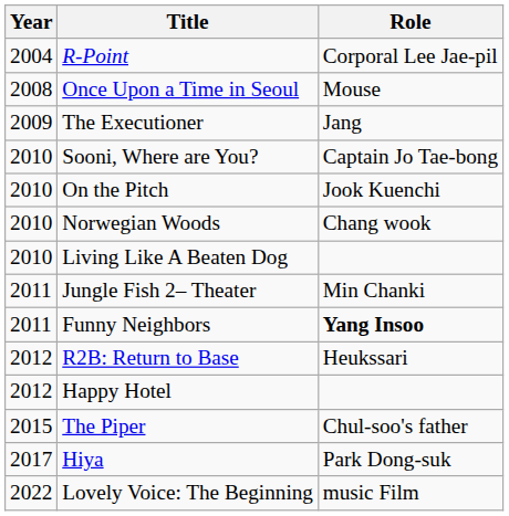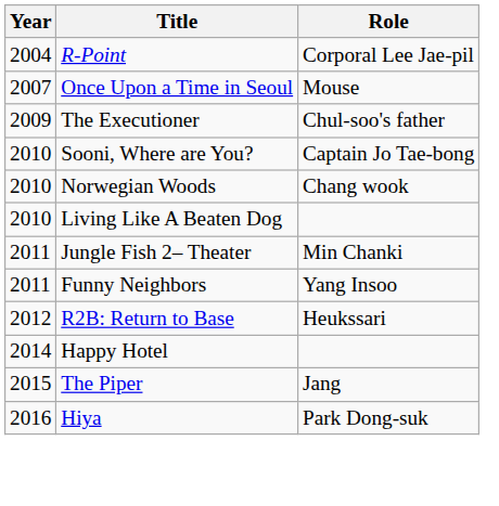 <table class="wikitable sortable">
 <tr>
 <th>Year</th>
 <th>Title</th>
 <th>Role</th>
 </tr>
 <tr>
 <td>2004</td>
 <td><em><a href='#'>R-Point</a></td>
 <td>Corporal Lee Jae-pil</td>
 </tr>
 <tr>
-<td>2008</td>
+<td>2007</td>
 <td></em><a href='#'>Once Upon a Time in Seoul</a><em></td>
 <td>Mouse</td>
 </tr>
 <tr>
 <td>2009</td>
 <td></em>The Executioner<em></td>
-<td>Jang</td>
+<td>Chul-soo's father</td>
 </tr>
 <tr>
 <td>2010</td>
 <td></em>Sooni, Where are You?<em></td>
 <td>Captain Jo Tae-bong</td>
-</tr>
-<tr>
-<td>2010</td>
-<td></em>On the Pitch<em></td>
-<td>Jook Kuenchi</td>
 </tr>
 <tr>
 <td>2010</td>
 <td></em>Norwegian Woods<em></td>
 <td>Chang wook</td>
 </tr>
 <tr>
 <td>2010</td>
 <td></em>Living Like A Beaten Dog<em></td>
 <td></td>
 </tr>
 <tr>
 <td>2011</td>
 <td></em>Jungle Fish 2– Theater<em></td>
 <td>Min Chanki</td>
 </tr>
 <tr>
 <td>2011</td>
 <td></em>Funny Neighbors<em></td>
-<td><strong>Yang Insoo</strong></td>
+<td>Yang Insoo</td>
 </tr>
 <tr>
 <td>2012</td>
 <td></em><a href='#'>R2B: Return to Base</a><em></td>
 <td>Heukssari</td>
 </tr>
 <tr>
-<td>2012</td>
+<td>2014</td>
 <td></em>Happy Hotel<em></td>
 <td></td>
 </tr>
 <tr>
 <td>2015</td>
 <td></em><a href='#'>The Piper</a><em></td>
-<td>Chul-soo's father</td>
+<td>Jang</td>
 </tr>
 <tr>
-<td>2017</td>
+<td>2016</td>
 <td></em><a href='#'>Hiya</a><em></td>
 <td>Park Dong-suk</td>
 </tr>
-<tr>
-<td>2022</td>
-<td></em>Lovely Voice: The Beginning<em></td>
-<td>music Film</td>
-</tr>
 </table>
